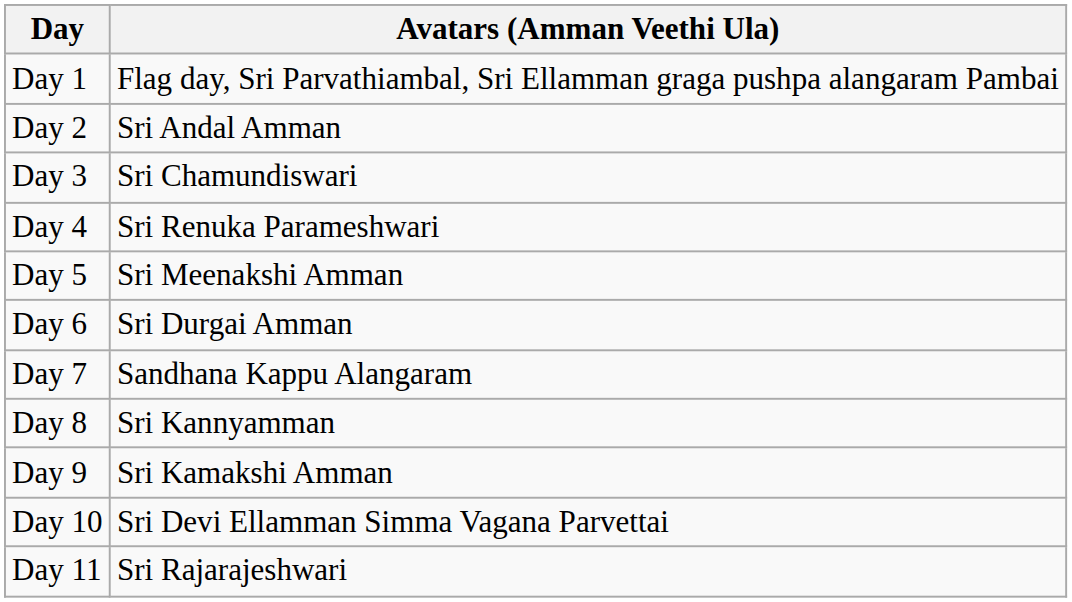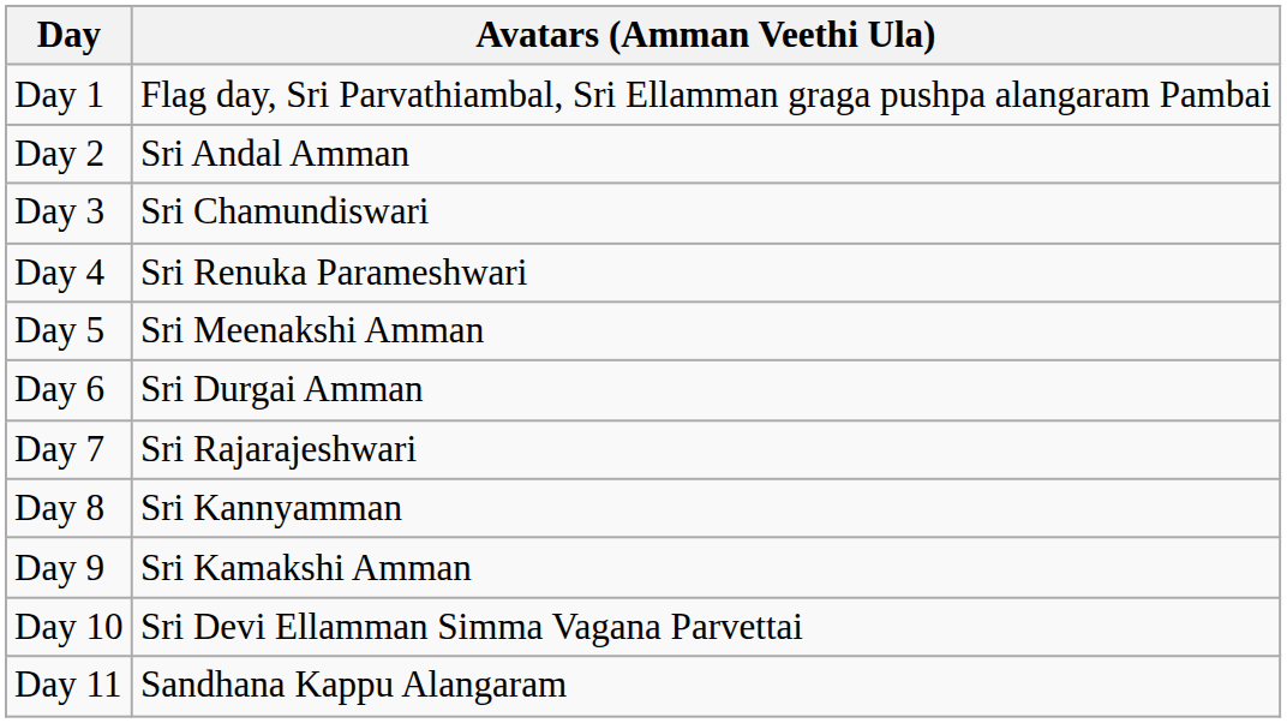 <table class="wikitable">
 <tr>
 <th>Day</th>
 <th>Avatars (Amman Veethi Ula)</th>
 </tr>
 <tr>
 <td>Day 1</td>
 <td>Flag day, Sri Parvathiambal, Sri Ellamman graga pushpa alangaram Pambai</td>
 </tr>
 <tr>
 <td>Day 2</td>
 <td>Sri Andal Amman</td>
 </tr>
 <tr>
 <td>Day 3</td>
 <td>Sri Chamundiswari</td>
 </tr>
 <tr>
 <td>Day 4</td>
 <td>Sri Renuka Parameshwari</td>
 </tr>
 <tr>
 <td>Day 5</td>
 <td>Sri Meenakshi Amman</td>
 </tr>
 <tr>
 <td>Day 6</td>
 <td>Sri Durgai Amman</td>
 </tr>
 <tr>
 <td>Day 7</td>
-<td>Sandhana Kappu Alangaram</td>
+<td>Sri Rajarajeshwari</td>
 </tr>
 <tr>
 <td>Day 8</td>
 <td>Sri Kannyamman</td>
 </tr>
 <tr>
 <td>Day 9</td>
 <td>Sri Kamakshi Amman</td>
 </tr>
 <tr>
 <td>Day 10</td>
 <td>Sri Devi Ellamman Simma Vagana Parvettai</td>
 </tr>
 <tr>
 <td>Day 11</td>
-<td>Sri Rajarajeshwari</td>
+<td>Sandhana Kappu Alangaram</td>
 </tr>
 </table>
